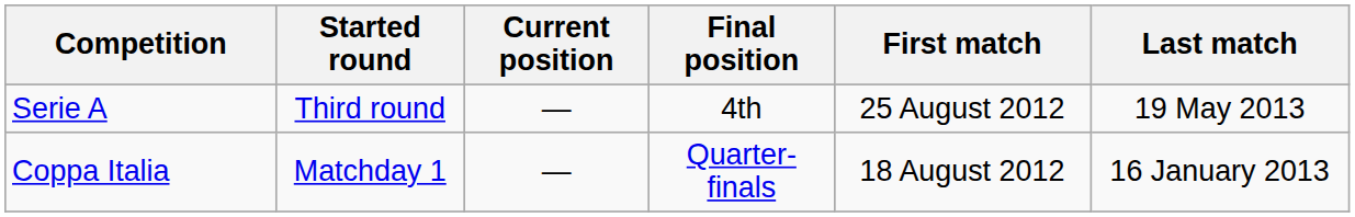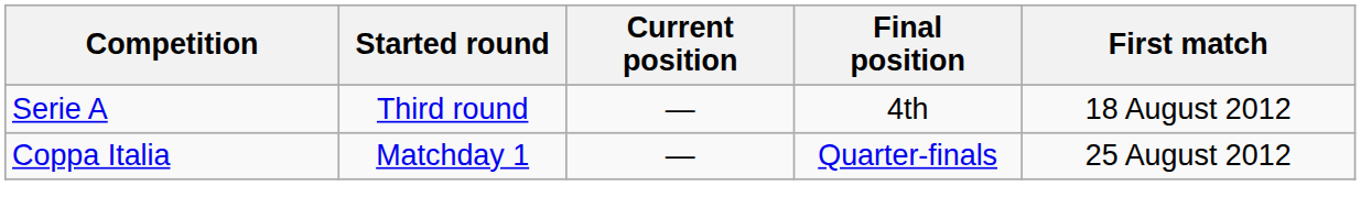 <table class="wikitable" style="text-align:center; width:730px;">
 <tr>
 <th style="text-align:center; width:150px;">Competition</th>
 <th style="text-align:center; width:100px;">Started round</th>
 <th style="text-align:center; width:100px;">Current <br> position</th>
 <th style="text-align:center; width:100px;">Final <br> position</th>
 <th style="text-align:center; width:150px;">First match</th>
-<th style="text-align:center; width:150px;">Last match</th>
 </tr>
 <tr>
 <td style="text-align:left;"><a href='#'>Serie A</a></td>
 <td><a href='#'>Third round</a></td>
 <td>—</td>
 <td>4th</td>
-<td>25 August 2012</td>
-<td>19 May 2013</td>
+<td>18 August 2012</td>
 </tr>
 <tr>
 <td style="text-align:left;"><a href='#'>Coppa Italia</a></td>
 <td><a href='#'>Matchday 1</a></td>
 <td>—</td>
 <td><a href='#'>Quarter-finals</a></td>
-<td>18 August 2012</td>
-<td>16 January 2013</td>
+<td>25 August 2012</td>
 </tr>
 </table>
